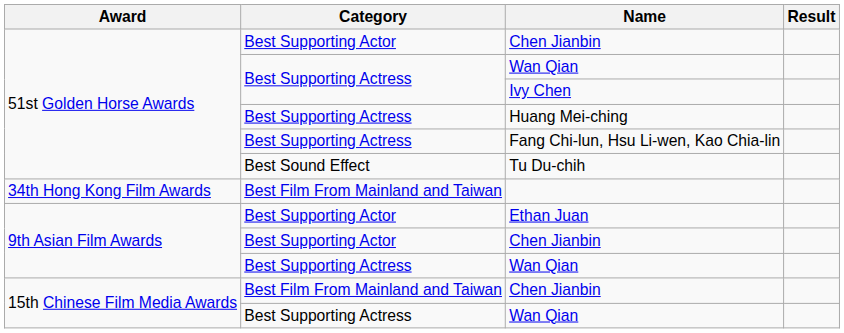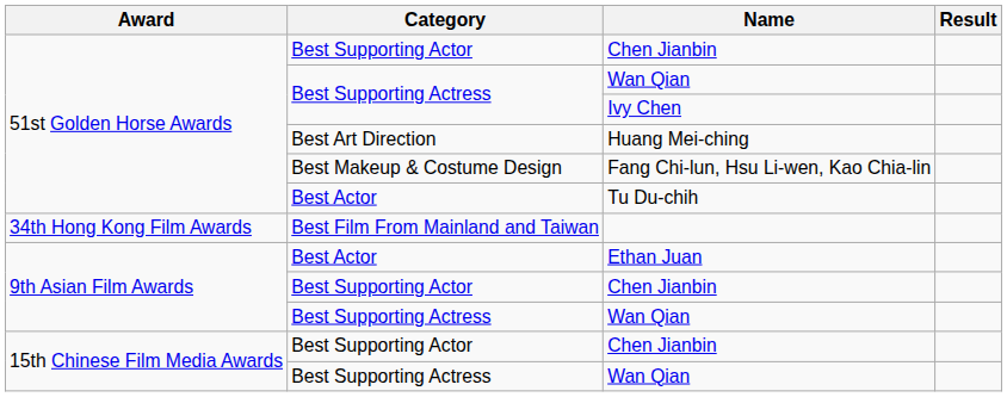 <table class="wikitable">
 <tr>
 <th>Award</th>
 <th>Category</th>
 <th>Name</th>
 <th>Result</th>
 </tr>
 <tr>
 <td rowspan="6">51st <a href='#'>Golden Horse Awards</a></td>
 <td><a href='#'>Best Supporting Actor</a></td>
 <td><a href='#'>Chen Jianbin</a></td>
 <td></td>
 </tr>
 <tr>
 <td rowspan=2><a href='#'>Best Supporting Actress</a></td>
 <td><a href='#'>Wan Qian</a></td>
 <td></td>
 </tr>
 <tr>
 <td><a href='#'>Ivy Chen</a></td>
 <td></td>
 </tr>
 <tr>
-<td><a href='#'>Best Supporting Actress</a></td>
+<td>Best Art Direction</td>
 <td>Huang Mei-ching</td>
 <td></td>
 </tr>
 <tr>
-<td><a href='#'>Best Supporting Actress</a></td>
+<td>Best Makeup & Costume Design</td>
 <td>Fang Chi-lun, Hsu Li-wen, Kao Chia-lin</td>
 <td></td>
 </tr>
 <tr>
-<td>Best Sound Effect</td>
+<td><a href='#'>Best Actor</a></td>
 <td>Tu Du-chih</td>
 <td></td>
 </tr>
 <tr>
 <td><a href='#'>34th Hong Kong Film Awards</a></td>
 <td><a href='#'>Best Film From Mainland and Taiwan</a></td>
 <td></td>
 <td></td>
 </tr>
 <tr>
 <td rowspan="3"><a href='#'>9th Asian Film Awards</a></td>
-<td><a href='#'>Best Supporting Actor</a></td>
+<td><a href='#'>Best Actor</a></td>
 <td><a href='#'>Ethan Juan</a></td>
 <td></td>
 </tr>
 <tr>
 <td><a href='#'>Best Supporting Actor</a></td>
 <td><a href='#'>Chen Jianbin</a></td>
 <td></td>
 </tr>
 <tr>
 <td><a href='#'>Best Supporting Actress</a></td>
 <td><a href='#'>Wan Qian</a></td>
 <td></td>
 </tr>
 <tr>
 <td rowspan=2>15th <a href='#'>Chinese Film Media Awards</a></td>
-<td><a href='#'>Best Film From Mainland and Taiwan</a></td>
+<td>Best Supporting Actor</td>
 <td><a href='#'>Chen Jianbin</a></td>
 <td></td>
 </tr>
 <tr>
 <td>Best Supporting Actress</td>
 <td><a href='#'>Wan Qian</a></td>
 <td></td>
 </tr>
 </table>
